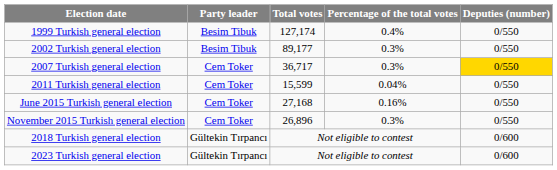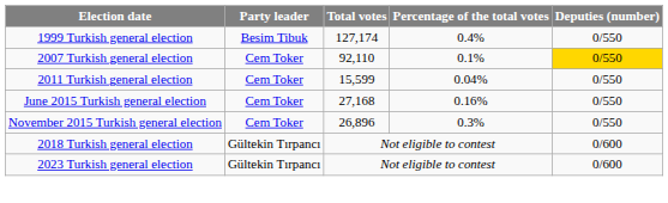 <table class="wikitable" style="font-size:0.906em; text-align:center;">
 <tr>
 <th style="background:grey; color:white; text-align:center;">Election date</th>
 <th style="background:grey; color:white; text-align:center;">Party leader</th>
 <th style="background:grey; color:white; text-align:center;">Total votes</th>
 <th style="background:grey; color:white; text-align:center;">Percentage of the total votes</th>
 <th style="background:grey; color:white; text-align:center;">Deputies (number)</th>
 </tr>
 <tr>
 <td><a href='#'>1999 Turkish general election</a></td>
 <td><a href='#'>Besim Tibuk</a></td>
 <td>127,174</td>
 <td>0.4%</td>
 <td>0/550</td>
 </tr>
 <tr>
-<td><a href='#'>2002 Turkish general election</a></td>
-<td><a href='#'>Besim Tibuk</a></td>
-<td>89,177</td>
-<td>0.3%</td>
-<td>0/550</td>
-</tr>
-<tr>
 <td><a href='#'>2007 Turkish general election</a></td>
 <td><a href='#'>Cem Toker</a></td>
-<td>36,717</td>
-<td>0.3%</td>
+<td>92,110</td>
+<td>0.1%</td>
 <td style="background: gold;">0/550</td>
 </tr>
 <tr>
 <td><a href='#'>2011 Turkish general election</a></td>
 <td><a href='#'>Cem Toker</a></td>
 <td>15,599</td>
 <td>0.04%</td>
 <td>0/550</td>
 </tr>
 <tr>
 <td><a href='#'>June 2015 Turkish general election</a></td>
 <td><a href='#'>Cem Toker</a></td>
 <td>27,168</td>
 <td>0.16%</td>
 <td>0/550</td>
 </tr>
 <tr>
 <td><a href='#'>November 2015 Turkish general election</a></td>
 <td><a href='#'>Cem Toker</a></td>
 <td>26,896</td>
 <td>0.3%</td>
 <td>0/550</td>
 </tr>
 <tr>
 <td><a href='#'>2018 Turkish general election</a></td>
 <td>Gültekin Tırpancı</td>
 <td colspan="2"><em>Not eligible to contest</em></td>
 <td>0/600</td>
 </tr>
 <tr>
 <td><a href='#'>2023 Turkish general election</a></td>
 <td>Gültekin Tırpancı</td>
 <td colspan="2"><em>Not eligible to contest</em></td>
 <td>0/600</td>
 </tr>
 </table>
